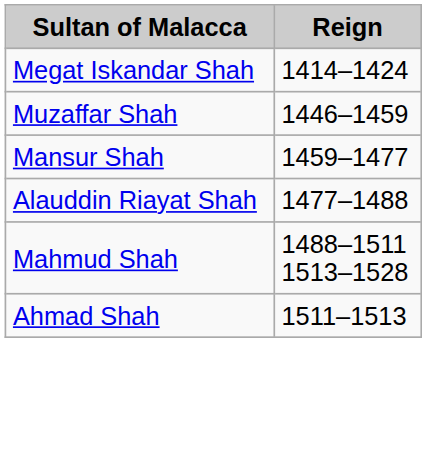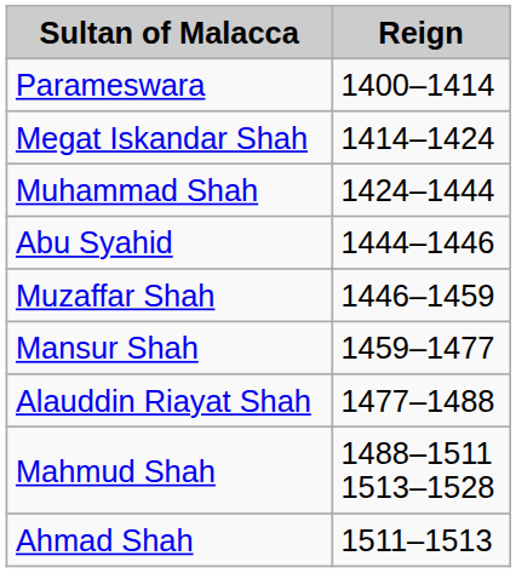 <table border=1 align=right cellpadding=4 cellspacing=0 width=250 style="margin: 0 0 1em 1em; background: #f9f9f9; border: 1px #aaa solid; border-collapse: collapse; font-size: 95%;">
 <tr bgcolor="#CCCCCC">
 <th>Sultan of Malacca</th>
 <th>Reign</th>
 </tr>
 <tr>
+<td><a href='#'>Parameswara</a></td>
+<td>1400–1414</td>
+</tr>
+<tr>
 <td><a href='#'>Megat Iskandar Shah</a></td>
 <td>1414–1424</td>
+</tr>
+<tr>
+<td><a href='#'>Muhammad Shah</a></td>
+<td>1424–1444</td>
+</tr>
+<tr>
+<td><a href='#'>Abu Syahid</a></td>
+<td>1444–1446</td>
 </tr>
 <tr>
 <td><a href='#'>Muzaffar Shah</a></td>
 <td>1446–1459</td>
 </tr>
 <tr>
 <td><a href='#'>Mansur Shah</a></td>
 <td>1459–1477</td>
 </tr>
 <tr>
 <td><a href='#'>Alauddin Riayat Shah</a></td>
 <td>1477–1488</td>
 </tr>
 <tr>
 <td><a href='#'>Mahmud Shah</a></td>
 <td>1488–1511<br>1513–1528</td>
 </tr>
 <tr>
 <td><a href='#'>Ahmad Shah</a></td>
 <td>1511–1513</td>
 </tr>
 </table>
